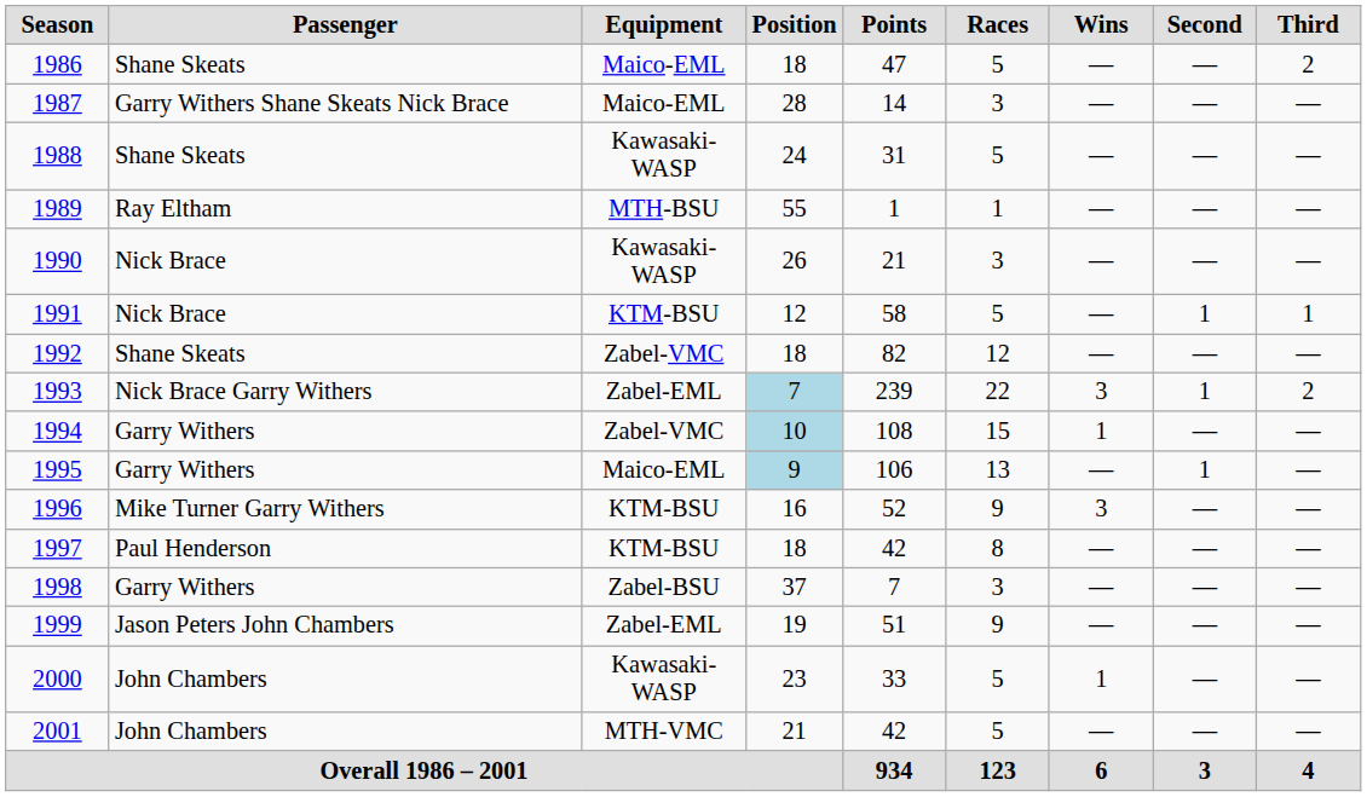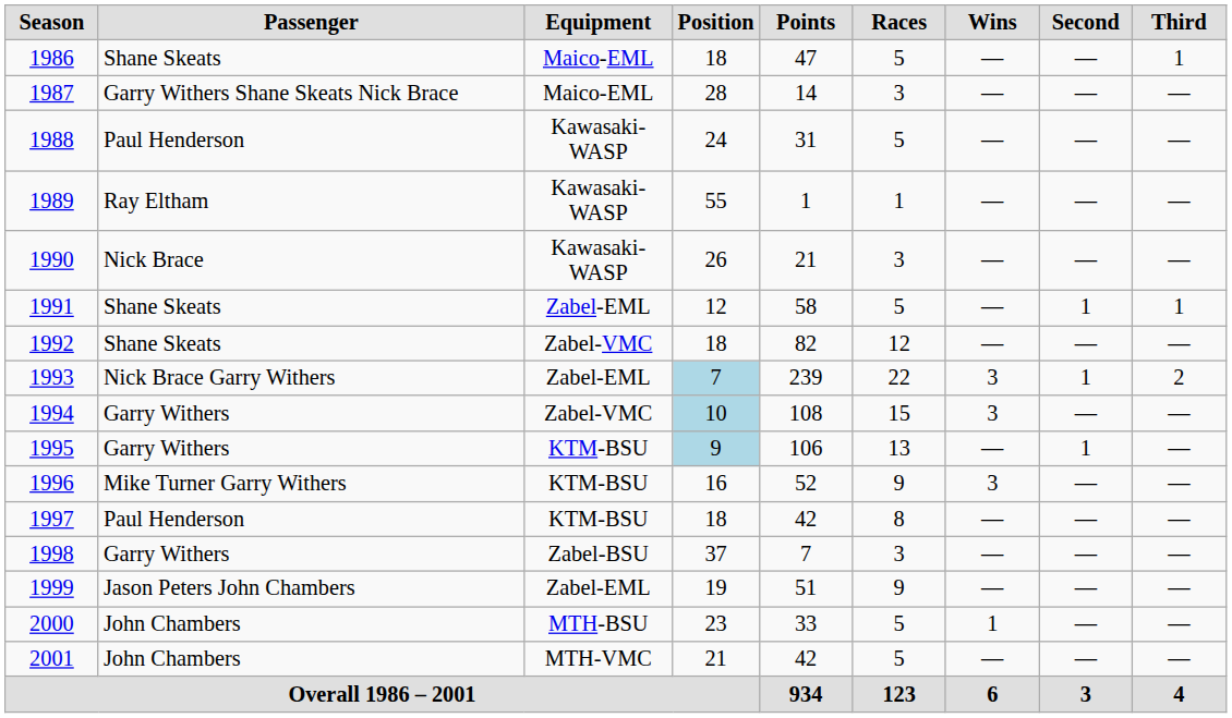 <table class="wikitable">
 <tr align="center" style="background:#dfdfdf;">
 <td width="60"><strong>Season</strong></td>
 <td width="300"><strong>Passenger</strong></td>
 <td width="100"><strong>Equipment</strong></td>
 <td width="30"><strong>Position</strong></td>
 <td width="60"><strong>Points</strong></td>
 <td width="60"><strong>Races</strong></td>
 <td width="60"><strong>Wins</strong></td>
 <td width="60"><strong>Second</strong></td>
 <td width="60"><strong>Third</strong></td>
 </tr>
 <tr align="center">
 <td><a href='#'>1986</a></td>
 <td align="left">Shane Skeats</td>
 <td><a href='#'>Maico</a>-<a href='#'>EML</a></td>
 <td>18</td>
 <td>47</td>
 <td>5</td>
 <td>—</td>
 <td>—</td>
-<td>2</td>
+<td>1</td>
 </tr>
 <tr align="center">
 <td><a href='#'>1987</a></td>
 <td align="left">Garry Withers  Shane Skeats  Nick Brace</td>
 <td>Maico-EML</td>
 <td>28</td>
 <td>14</td>
 <td>3</td>
 <td>—</td>
 <td>—</td>
 <td>—</td>
 </tr>
 <tr align="center">
 <td><a href='#'>1988</a></td>
-<td align="left">Shane Skeats</td>
+<td align="left">Paul Henderson</td>
 <td>Kawasaki-WASP</td>
 <td>24</td>
 <td>31</td>
 <td>5</td>
 <td>—</td>
 <td>—</td>
 <td>—</td>
 </tr>
 <tr align="center">
 <td><a href='#'>1989</a></td>
 <td align="left">Ray Eltham</td>
-<td><a href='#'>MTH</a>-BSU</td>
+<td>Kawasaki-WASP</td>
 <td>55</td>
 <td>1</td>
 <td>1</td>
 <td>—</td>
 <td>—</td>
 <td>—</td>
 </tr>
 <tr align="center">
 <td><a href='#'>1990</a></td>
 <td align="left">Nick Brace</td>
 <td>Kawasaki-WASP</td>
 <td>26</td>
 <td>21</td>
 <td>3</td>
 <td>—</td>
 <td>—</td>
 <td>—</td>
 </tr>
 <tr align="center">
 <td><a href='#'>1991</a></td>
-<td align="left">Nick Brace</td>
-<td><a href='#'>KTM</a>-BSU</td>
+<td align="left">Shane Skeats</td>
+<td><a href='#'>Zabel</a>-EML</td>
 <td>12</td>
 <td>58</td>
 <td>5</td>
 <td>—</td>
 <td>1</td>
 <td>1</td>
 </tr>
 <tr align="center">
 <td><a href='#'>1992</a></td>
 <td align="left">Shane Skeats</td>
 <td>Zabel-<a href='#'>VMC</a></td>
 <td>18</td>
 <td>82</td>
 <td>12</td>
 <td>—</td>
 <td>—</td>
 <td>—</td>
 </tr>
 <tr align="center">
 <td><a href='#'>1993</a></td>
 <td align="left">Nick Brace  Garry Withers</td>
 <td>Zabel-EML</td>
 <td style="background:lightblue;">7</td>
 <td>239</td>
 <td>22</td>
 <td>3</td>
 <td>1</td>
 <td>2</td>
 </tr>
 <tr align="center">
 <td><a href='#'>1994</a></td>
 <td align="left">Garry Withers</td>
 <td>Zabel-VMC</td>
 <td style="background:lightblue;">10</td>
 <td>108</td>
 <td>15</td>
-<td>1</td>
+<td>3</td>
 <td>—</td>
 <td>—</td>
 </tr>
 <tr align="center">
 <td><a href='#'>1995</a></td>
 <td align="left">Garry Withers</td>
-<td>Maico-EML</td>
+<td><a href='#'>KTM</a>-BSU</td>
 <td style="background:lightblue;">9</td>
 <td>106</td>
 <td>13</td>
 <td>—</td>
 <td>1</td>
 <td>—</td>
 </tr>
 <tr align="center">
 <td><a href='#'>1996</a></td>
 <td align="left">Mike Turner  Garry Withers</td>
 <td>KTM-BSU</td>
 <td>16</td>
 <td>52</td>
 <td>9</td>
 <td>3</td>
 <td>—</td>
 <td>—</td>
 </tr>
 <tr align="center">
 <td><a href='#'>1997</a></td>
 <td align="left">Paul Henderson</td>
 <td>KTM-BSU</td>
 <td>18</td>
 <td>42</td>
 <td>8</td>
 <td>—</td>
 <td>—</td>
 <td>—</td>
 </tr>
 <tr align="center">
 <td><a href='#'>1998</a></td>
 <td align="left">Garry Withers</td>
 <td>Zabel-BSU</td>
 <td>37</td>
 <td>7</td>
 <td>3</td>
 <td>—</td>
 <td>—</td>
 <td>—</td>
 </tr>
 <tr align="center">
 <td><a href='#'>1999</a></td>
 <td align="left">Jason Peters  John Chambers</td>
 <td>Zabel-EML</td>
 <td>19</td>
 <td>51</td>
 <td>9</td>
 <td>—</td>
 <td>—</td>
 <td>—</td>
 </tr>
 <tr align="center">
 <td><a href='#'>2000</a></td>
 <td align="left">John Chambers</td>
-<td>Kawasaki-WASP</td>
+<td><a href='#'>MTH</a>-BSU</td>
 <td>23</td>
 <td>33</td>
 <td>5</td>
 <td>1</td>
 <td>—</td>
 <td>—</td>
 </tr>
 <tr align="center">
 <td><a href='#'>2001</a></td>
 <td align="left">John Chambers</td>
 <td>MTH-VMC</td>
 <td>21</td>
 <td>42</td>
 <td>5</td>
 <td>—</td>
 <td>—</td>
 <td>—</td>
 </tr>
 <tr align="center" style="background:#dfdfdf;">
 <td align="center" colspan=4><strong>Overall 1986 – 2001</strong></td>
 <td><strong>934</strong></td>
 <td><strong>123</strong></td>
 <td><strong>6</strong></td>
 <td><strong>3</strong></td>
 <td><strong>4</strong></td>
 </tr>
 </table>
